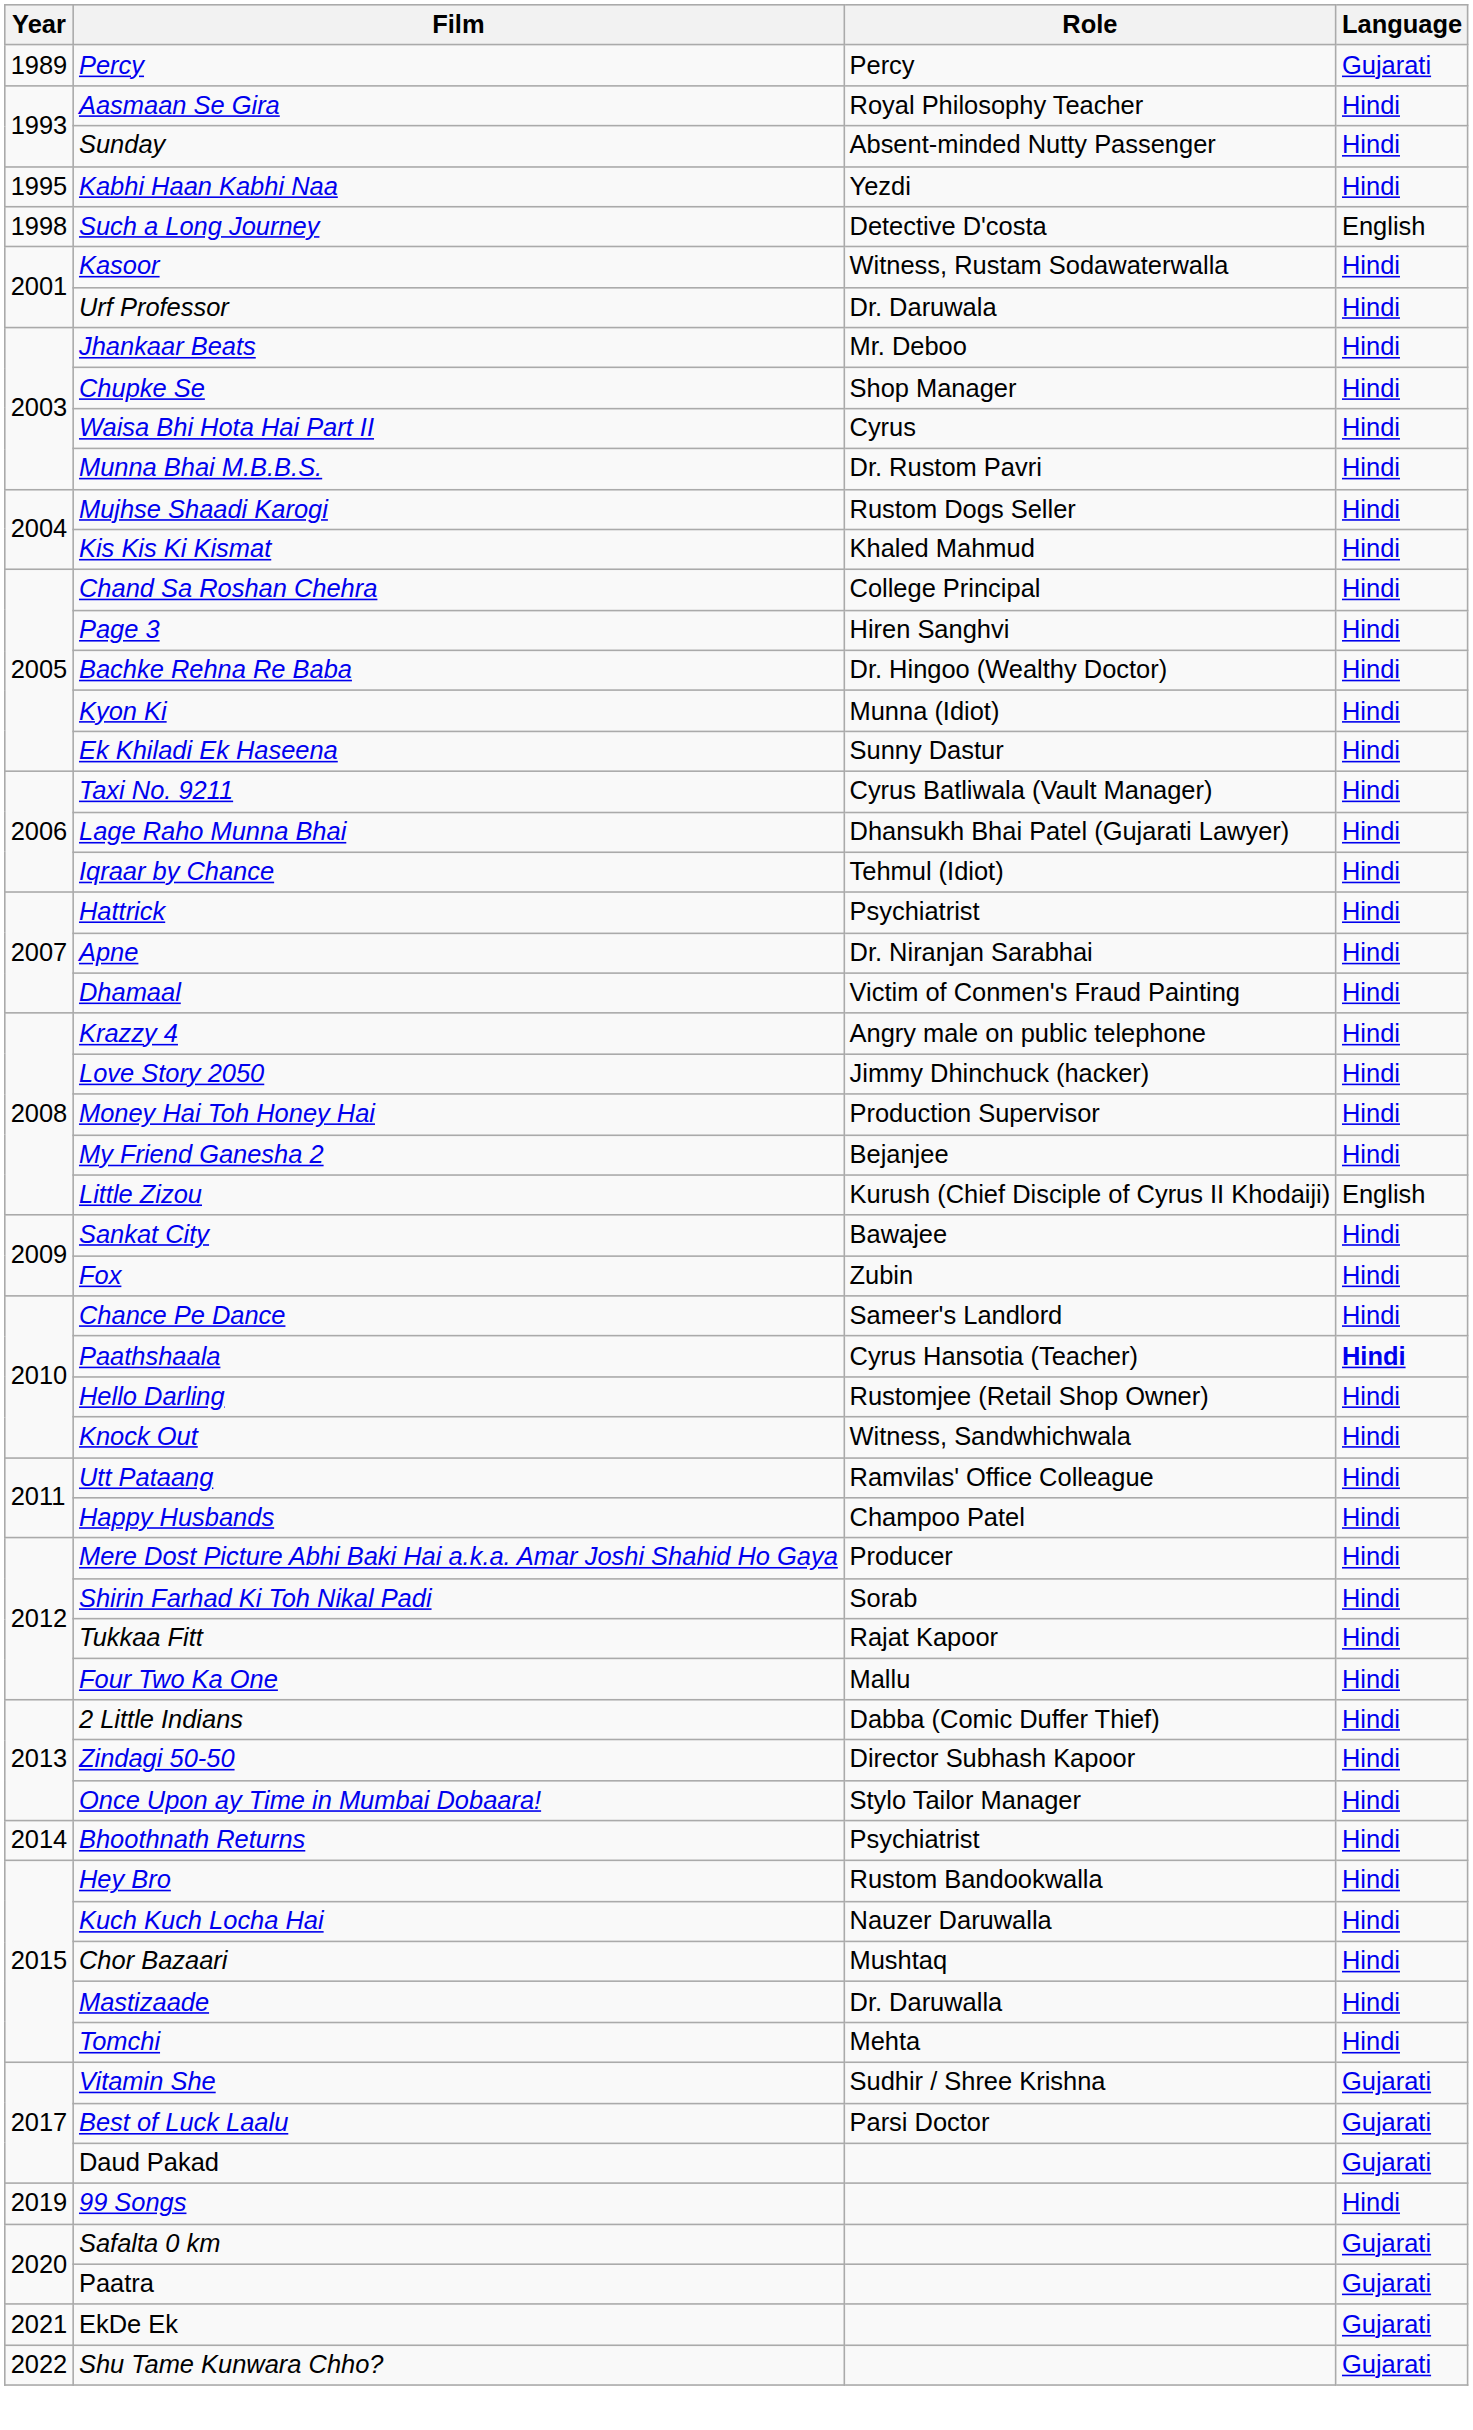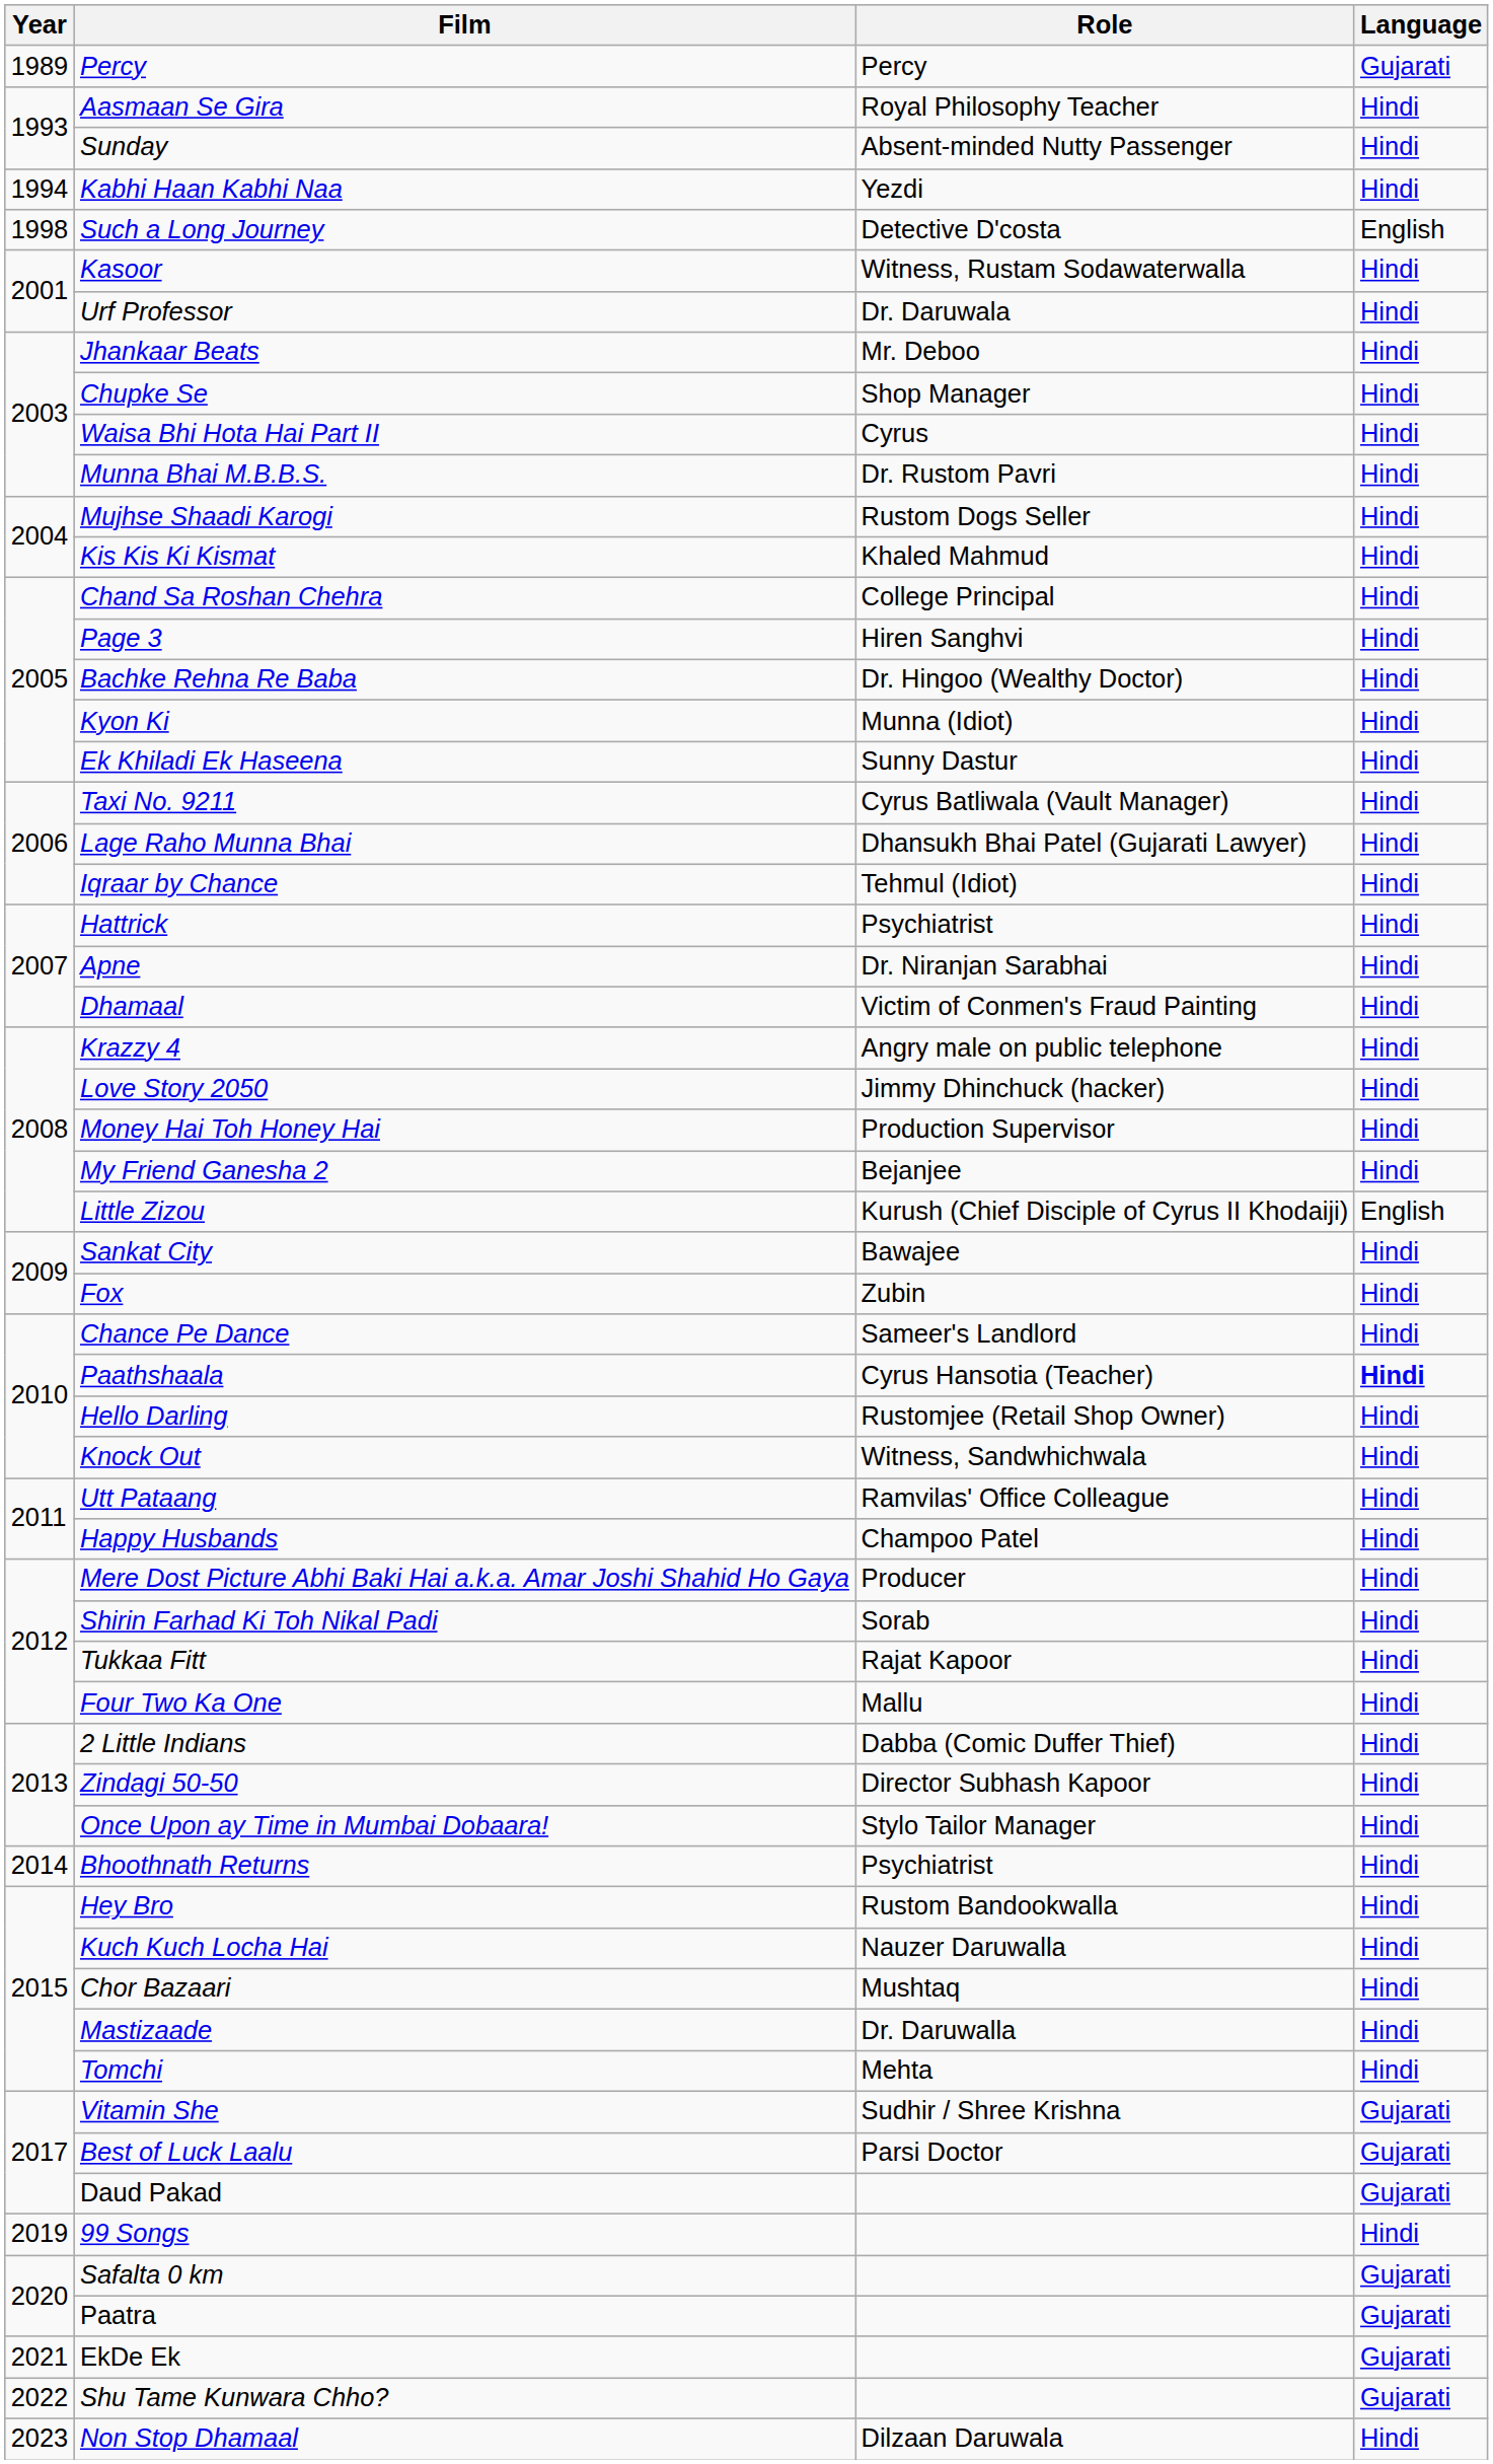 <table class="wikitable sortable">
 <tr>
 <th>Year</th>
 <th>Film</th>
 <th>Role</th>
 <th>Language</th>
 </tr>
 <tr>
 <td>1989</td>
 <td><em><a href='#'>Percy</a></em> </td>
 <td>Percy</td>
 <td><a href='#'>Gujarati</a></td>
 </tr>
 <tr>
 <td rowspan="2">1993</td>
 <td><em><a href='#'>Aasmaan Se Gira</a></em></td>
 <td>Royal Philosophy Teacher</td>
 <td><a href='#'>Hindi</a></td>
 </tr>
 <tr>
 <td><em>Sunday</em></td>
 <td>Absent-minded Nutty Passenger</td>
 <td><a href='#'>Hindi</a></td>
 </tr>
 <tr>
-<td>1995</td>
+<td>1994</td>
 <td><em><a href='#'>Kabhi Haan Kabhi Naa</a></em> </td>
 <td>Yezdi</td>
 <td><a href='#'>Hindi</a></td>
 </tr>
 <tr>
 <td>1998</td>
 <td><em><a href='#'>Such a Long Journey</a></em></td>
 <td>Detective D'costa</td>
 <td>English</td>
 </tr>
 <tr>
 <td rowspan="2">2001</td>
 <td><em><a href='#'>Kasoor</a></em></td>
 <td>Witness, Rustam Sodawaterwalla</td>
 <td><a href='#'>Hindi</a></td>
 </tr>
 <tr>
 <td><em>Urf Professor</em></td>
 <td>Dr. Daruwala</td>
 <td><a href='#'>Hindi</a></td>
 </tr>
 <tr>
 <td rowspan="4">2003</td>
 <td><em><a href='#'>Jhankaar Beats</a></em></td>
 <td>Mr. Deboo</td>
 <td><a href='#'>Hindi</a></td>
 </tr>
 <tr>
 <td><em><a href='#'>Chupke Se</a></em></td>
 <td>Shop Manager</td>
 <td><a href='#'>Hindi</a></td>
 </tr>
 <tr>
 <td><em><a href='#'>Waisa Bhi Hota Hai Part II</a></em></td>
 <td>Cyrus</td>
 <td><a href='#'>Hindi</a></td>
 </tr>
 <tr>
 <td><em><a href='#'>Munna Bhai M.B.B.S.</a></em></td>
 <td>Dr. Rustom Pavri</td>
 <td><a href='#'>Hindi</a></td>
 </tr>
 <tr>
 <td rowspan="2">2004</td>
 <td><em><a href='#'>Mujhse Shaadi Karogi</a></em></td>
 <td>Rustom Dogs Seller</td>
 <td><a href='#'>Hindi</a></td>
 </tr>
 <tr>
 <td><em><a href='#'>Kis Kis Ki Kismat</a></em></td>
 <td>Khaled Mahmud</td>
 <td><a href='#'>Hindi</a></td>
 </tr>
 <tr>
 <td rowspan="5">2005</td>
 <td><em><a href='#'>Chand Sa Roshan Chehra</a></em></td>
 <td>College Principal</td>
 <td><a href='#'>Hindi</a></td>
 </tr>
 <tr>
 <td><em><a href='#'>Page 3</a></em></td>
 <td>Hiren Sanghvi</td>
 <td><a href='#'>Hindi</a></td>
 </tr>
 <tr>
 <td><em><a href='#'>Bachke Rehna Re Baba</a></em></td>
 <td>Dr. Hingoo (Wealthy Doctor)</td>
 <td><a href='#'>Hindi</a></td>
 </tr>
 <tr>
 <td><em><a href='#'>Kyon Ki</a></em></td>
 <td>Munna (Idiot)</td>
 <td><a href='#'>Hindi</a></td>
 </tr>
 <tr>
 <td><em><a href='#'>Ek Khiladi Ek Haseena</a></em></td>
 <td>Sunny Dastur</td>
 <td><a href='#'>Hindi</a></td>
 </tr>
 <tr>
 <td rowspan="3">2006</td>
 <td><em><a href='#'>Taxi No. 9211</a></em> </td>
 <td>Cyrus Batliwala (Vault Manager)</td>
 <td><a href='#'>Hindi</a></td>
 </tr>
 <tr>
 <td><em><a href='#'>Lage Raho Munna Bhai</a></em></td>
 <td>Dhansukh Bhai Patel (Gujarati Lawyer)</td>
 <td><a href='#'>Hindi</a></td>
 </tr>
 <tr>
 <td><em><a href='#'>Iqraar by Chance</a></em></td>
 <td>Tehmul (Idiot)</td>
 <td><a href='#'>Hindi</a></td>
 </tr>
 <tr>
 <td rowspan="3">2007</td>
 <td><em><a href='#'>Hattrick</a></em></td>
 <td>Psychiatrist</td>
 <td><a href='#'>Hindi</a></td>
 </tr>
 <tr>
 <td><em><a href='#'>Apne</a></em></td>
 <td>Dr. Niranjan Sarabhai</td>
 <td><a href='#'>Hindi</a></td>
 </tr>
 <tr>
 <td><em><a href='#'>Dhamaal</a></em></td>
 <td>Victim of Conmen's Fraud Painting</td>
 <td><a href='#'>Hindi</a></td>
 </tr>
 <tr>
 <td rowspan="5">2008</td>
 <td><em><a href='#'>Krazzy 4</a></em></td>
 <td>Angry male on public telephone</td>
 <td><a href='#'>Hindi</a></td>
 </tr>
 <tr>
 <td><em><a href='#'>Love Story 2050</a></em> </td>
 <td>Jimmy Dhinchuck (hacker)</td>
 <td><a href='#'>Hindi</a></td>
 </tr>
 <tr>
 <td><em><a href='#'>Money Hai Toh Honey Hai</a></em></td>
 <td>Production Supervisor</td>
 <td><a href='#'>Hindi</a></td>
 </tr>
 <tr>
 <td><em><a href='#'>My Friend Ganesha 2</a></em></td>
 <td>Bejanjee</td>
 <td><a href='#'>Hindi</a></td>
 </tr>
 <tr>
 <td><em><a href='#'>Little Zizou</a></em></td>
 <td>Kurush (Chief Disciple of Cyrus II Khodaiji)</td>
 <td>English</td>
 </tr>
 <tr>
 <td rowspan="2">2009</td>
 <td><em><a href='#'>Sankat City</a></em></td>
 <td>Bawajee</td>
 <td><a href='#'>Hindi</a></td>
 </tr>
 <tr>
 <td><em><a href='#'>Fox</a></em></td>
 <td>Zubin</td>
 <td><a href='#'>Hindi</a></td>
 </tr>
 <tr>
 <td rowspan="4">2010</td>
 <td><em><a href='#'>Chance Pe Dance</a> </em></td>
 <td>Sameer's Landlord</td>
 <td><a href='#'>Hindi</a></td>
 </tr>
 <tr>
 <td><em><a href='#'>Paathshaala</a></em></td>
 <td>Cyrus Hansotia (Teacher)</td>
 <td><strong><a href='#'>Hindi</a></strong></td>
 </tr>
 <tr>
 <td><em><a href='#'>Hello Darling</a></em></td>
 <td>Rustomjee (Retail Shop Owner)</td>
 <td><a href='#'>Hindi</a></td>
 </tr>
 <tr>
 <td><em><a href='#'>Knock Out</a></em></td>
 <td>Witness, Sandwhichwala</td>
 <td><a href='#'>Hindi</a></td>
 </tr>
 <tr>
 <td rowspan="2">2011</td>
 <td><em><a href='#'>Utt Pataang</a></em></td>
 <td>Ramvilas' Office Colleague</td>
 <td><a href='#'>Hindi</a></td>
 </tr>
 <tr>
 <td><em><a href='#'>Happy Husbands</a></em> </td>
 <td>Champoo Patel</td>
 <td><a href='#'>Hindi</a></td>
 </tr>
 <tr>
 <td rowspan="4">2012</td>
 <td><em><a href='#'>Mere Dost Picture Abhi Baki Hai a.k.a. Amar Joshi Shahid Ho Gaya</a></em></td>
 <td>Producer</td>
 <td><a href='#'>Hindi</a></td>
 </tr>
 <tr>
 <td><em><a href='#'>Shirin Farhad Ki Toh Nikal Padi</a></em> </td>
 <td>Sorab</td>
 <td><a href='#'>Hindi</a></td>
 </tr>
 <tr>
 <td><em>Tukkaa Fitt</em></td>
 <td>Rajat Kapoor</td>
 <td><a href='#'>Hindi</a></td>
 </tr>
 <tr>
 <td><em><a href='#'>Four Two Ka One</a></em></td>
 <td>Mallu</td>
 <td><a href='#'>Hindi</a></td>
 </tr>
 <tr>
 <td rowspan="3">2013</td>
 <td><em>2 Little Indians</em></td>
 <td>Dabba (Comic Duffer Thief)</td>
 <td><a href='#'>Hindi</a></td>
 </tr>
 <tr>
 <td><em><a href='#'>Zindagi 50-50</a></em></td>
 <td>Director Subhash Kapoor</td>
 <td><a href='#'>Hindi</a></td>
 </tr>
 <tr>
 <td><em><a href='#'>Once Upon ay Time in Mumbai Dobaara!</a></em></td>
 <td>Stylo Tailor Manager</td>
 <td><a href='#'>Hindi</a></td>
 </tr>
 <tr>
 <td>2014</td>
 <td><em><a href='#'>Bhoothnath Returns</a></em></td>
 <td>Psychiatrist</td>
 <td><a href='#'>Hindi</a></td>
 </tr>
 <tr>
 <td rowspan="5">2015</td>
 <td><em><a href='#'>Hey Bro</a></em></td>
 <td>Rustom Bandookwalla</td>
 <td><a href='#'>Hindi</a></td>
 </tr>
 <tr>
 <td><em><a href='#'>Kuch Kuch Locha Hai</a></em></td>
 <td>Nauzer Daruwalla</td>
 <td><a href='#'>Hindi</a></td>
 </tr>
 <tr>
 <td><em>Chor Bazaari</em></td>
 <td>Mushtaq</td>
 <td><a href='#'>Hindi</a></td>
 </tr>
 <tr>
 <td><em><a href='#'>Mastizaade</a></em></td>
 <td>Dr. Daruwalla</td>
 <td><a href='#'>Hindi</a></td>
 </tr>
 <tr>
 <td><em><a href='#'>Tomchi</a></em></td>
 <td>Mehta</td>
 <td><a href='#'>Hindi</a></td>
 </tr>
 <tr>
 <td rowspan="3">2017</td>
 <td><em><a href='#'>Vitamin She</a></em> </td>
 <td>Sudhir / Shree Krishna</td>
 <td><a href='#'>Gujarati</a></td>
 </tr>
 <tr>
 <td><em><a href='#'>Best of Luck Laalu</a></em> </td>
 <td>Parsi Doctor</td>
 <td><a href='#'>Gujarati</a></td>
 </tr>
 <tr>
 <td>Daud Pakad </td>
 <td></td>
 <td><a href='#'>Gujarati</a></td>
 </tr>
 <tr>
 <td>2019</td>
 <td><em><a href='#'>99 Songs</a></em></td>
 <td></td>
 <td><a href='#'>Hindi</a></td>
 </tr>
 <tr>
 <td rowspan="2">2020</td>
 <td><em>Safalta 0 km</em></td>
 <td></td>
 <td><a href='#'>Gujarati</a></td>
 </tr>
 <tr>
 <td>Paatra</td>
 <td></td>
 <td><a href='#'>Gujarati</a></td>
 </tr>
 <tr>
 <td>2021</td>
 <td>EkDe Ek </td>
 <td></td>
 <td><a href='#'>Gujarati</a></td>
 </tr>
 <tr>
 <td>2022</td>
 <td><em>Shu Tame Kunwara Chho?</em></td>
 <td></td>
 <td><a href='#'>Gujarati</a></td>
 </tr>
+<tr>
+<td>2023</td>
+<td><em><a href='#'>Non Stop Dhamaal</a></em></td>
+<td>Dilzaan Daruwala</td>
+<td><a href='#'>Hindi</a></td>
+</tr>
 </table>
